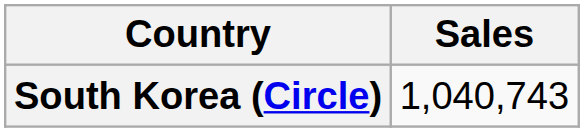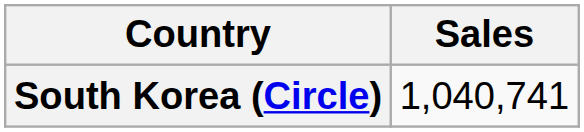 <table class="wikitable plainrowheaders">
 <tr>
 <th scope="col">Country</th>
 <th scope="col">Sales</th>
 </tr>
 <tr>
 <th scope="row">South Korea (<a href='#'>Circle</a>)</th>
-<td>1,040,743</td>
+<td>1,040,741</td>
 </tr>
 </table>
